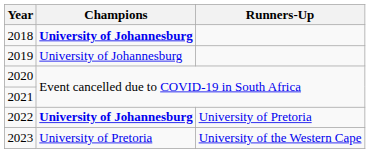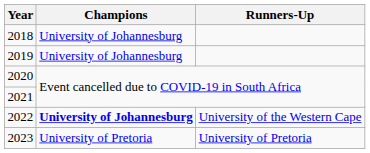 <table class="wikitable">
 <tr>
 <th>Year</th>
 <th>Champions</th>
 <th>Runners-Up</th>
 </tr>
 <tr>
 <td>2018</td>
-<td><strong><a href='#'>University of Johannesburg</a></strong></td>
+<td><a href='#'>University of Johannesburg</a></td>
 <td></td>
 </tr>
 <tr>
 <td>2019</td>
 <td><a href='#'>University of Johannesburg</a></td>
 <td></td>
 </tr>
 <tr>
 <td>2020</td>
 <td colspan="2" rowspan="2">Event cancelled due to <a href='#'>COVID-19 in South Africa</a></td>
 </tr>
 <tr>
 <td>2021</td>
 </tr>
 <tr>
 <td>2022</td>
 <td><strong><a href='#'>University of Johannesburg</a></strong></td>
-<td><a href='#'>University of Pretoria</a></td>
+<td><a href='#'>University of the Western Cape</a></td>
 </tr>
 <tr>
 <td>2023</td>
 <td><a href='#'>University of Pretoria</a></td>
-<td><a href='#'>University of the Western Cape</a></td>
+<td><a href='#'>University of Pretoria</a></td>
 </tr>
 </table>
